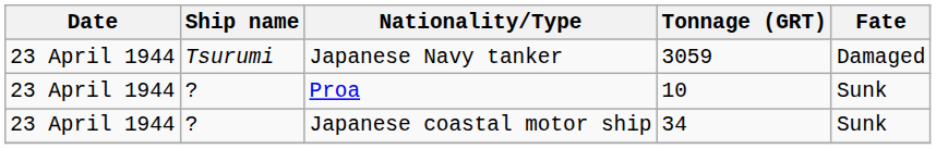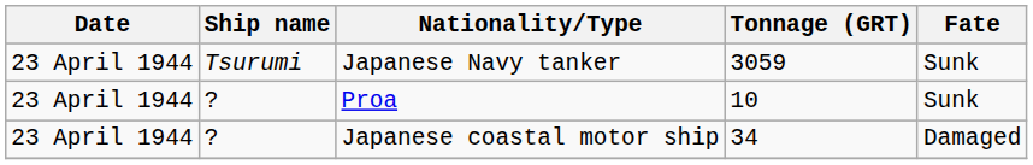 <table class="wikitable">
 <tr>
 <th>Date</th>
 <th>Ship name</th>
 <th>Nationality/Type</th>
 <th>Tonnage (GRT)</th>
 <th>Fate</th>
 </tr>
 <tr>
 <td>23 April 1944</td>
 <td><em>Tsurumi</em></td>
 <td>Japanese Navy tanker</td>
 <td>3059</td>
-<td>Damaged</td>
+<td>Sunk</td>
 </tr>
 <tr>
 <td>23 April 1944</td>
 <td>?</td>
 <td><a href='#'>Proa</a></td>
 <td>10</td>
 <td>Sunk</td>
 </tr>
 <tr>
 <td>23 April 1944</td>
 <td>?</td>
 <td>Japanese coastal motor ship</td>
 <td>34</td>
-<td>Sunk</td>
+<td>Damaged</td>
 </tr>
 <tr>
 </tr>
 </table>
